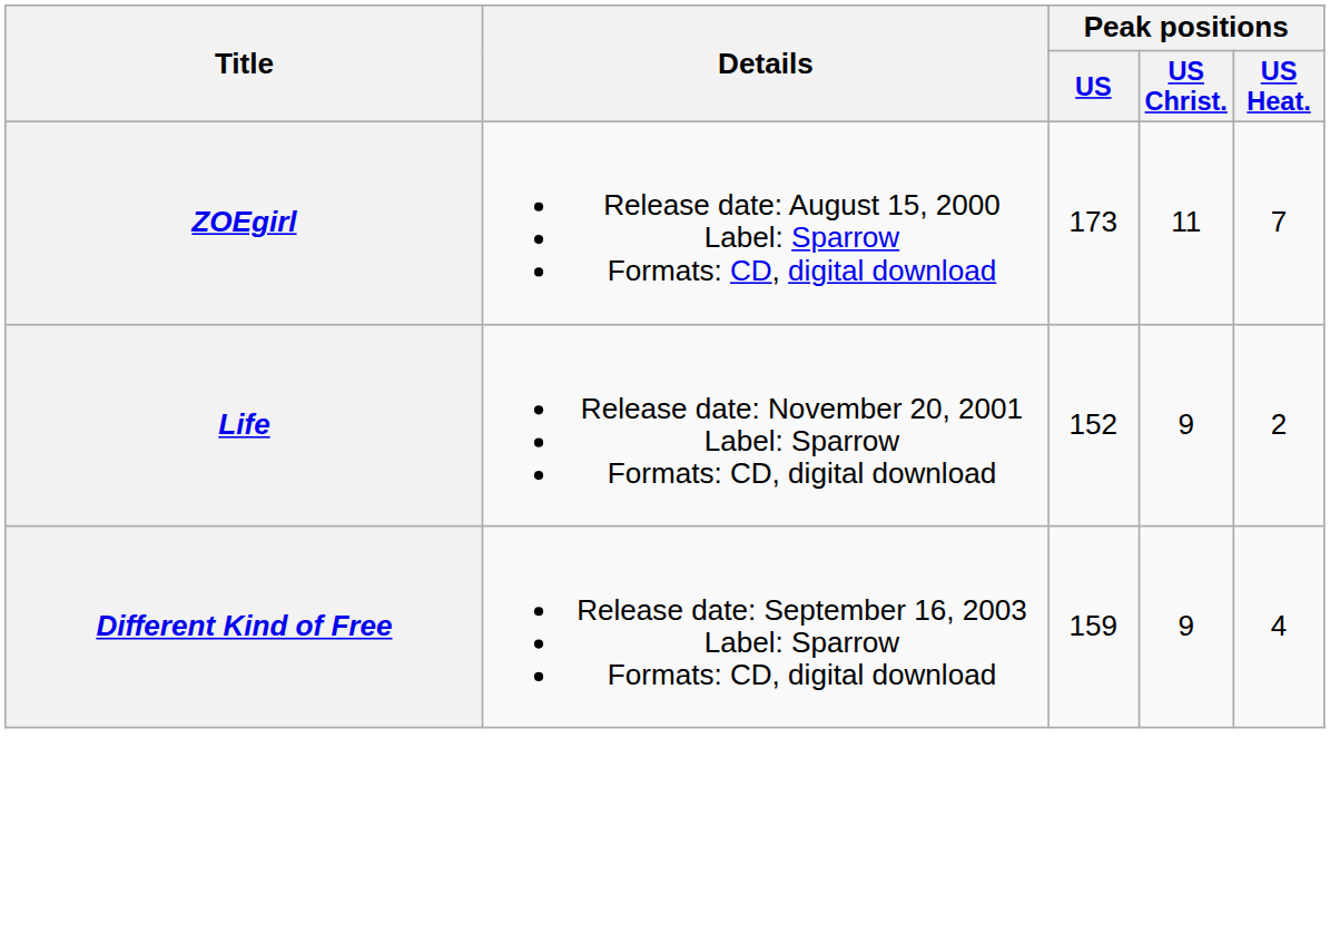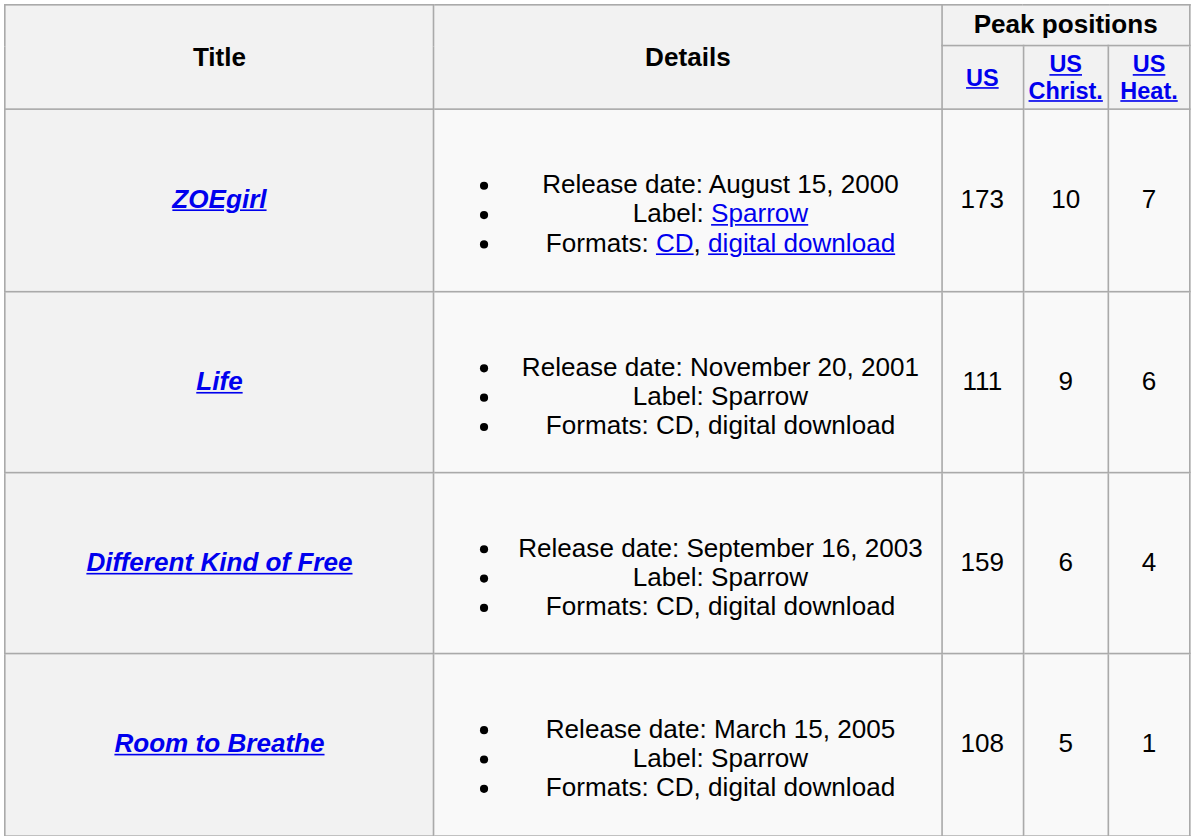 <table class="wikitable plainrowheaders" style="text-align:center;">
 <tr>
 <th scope="col" rowspan="2" style="width:16em;">Title</th>
 <th scope="col" rowspan="2" style="width:19em;">Details</th>
 <th scope="col" colspan="3">Peak positions</th>
 </tr>
 <tr>
 <th style="width:3em; font-size:90%"><a href='#'>US</a><br></th>
 <th style="width:3em; font-size:90%"><a href='#'>US Christ.</a><br></th>
 <th style="width:3em; font-size:90%"><a href='#'>US Heat.</a><br></th>
 </tr>
 <tr>
 <th scope="row"><em><a href='#'>ZOEgirl</a></em></th>
 <td><br><ul><li>Release date: August 15, 2000</li><li>Label: <a href='#'>Sparrow</a></li><li>Formats: <a href='#'>CD</a>, <a href='#'>digital download</a></li></ul></td>
 <td>173</td>
-<td>11</td>
+<td>10</td>
 <td>7</td>
 </tr>
 <tr>
 <th scope="row"><em><a href='#'>Life</a></em></th>
 <td><br><ul><li>Release date: November 20, 2001</li><li>Label: Sparrow</li><li>Formats: CD, digital download</li></ul></td>
-<td>152</td>
+<td>111</td>
 <td>9</td>
-<td>2</td>
+<td>6</td>
 </tr>
 <tr>
 <th scope="row"><em><a href='#'>Different Kind of Free</a></em></th>
 <td><br><ul><li>Release date: September 16, 2003</li><li>Label: Sparrow</li><li>Formats: CD, digital download</li></ul></td>
 <td>159</td>
-<td>9</td>
+<td>6</td>
 <td>4</td>
 </tr>
+<tr>
+<th scope="row"><em><a href='#'>Room to Breathe</a></em></th>
+<td><br><ul><li>Release date: March 15, 2005</li><li>Label: Sparrow</li><li>Formats: CD, digital download</li></ul></td>
+<td>108</td>
+<td>5</td>
+<td>1</td>
+</tr>
 </table>
